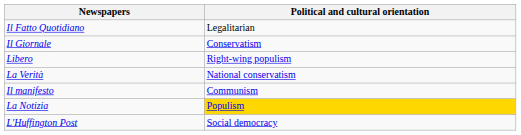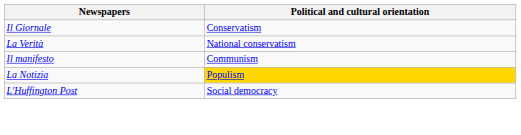 <table class="wikitable">
 <tr>
 <th width=18%>Newspapers</th>
 <th width=28%>Political and cultural orientation</th>
 </tr>
 <tr>
-<td><em><a href='#'>Il Fatto Quotidiano</a></em></td>
-<td>Legalitarian</td>
-</tr>
-<tr>
 <td><em><a href='#'>Il Giornale</a></em></td>
 <td><a href='#'>Conservatism</a></td>
-</tr>
-<tr>
-<td><em><a href='#'>Libero</a></em></td>
-<td><a href='#'>Right-wing populism</a></td>
 </tr>
 <tr>
 <td><em><a href='#'>La Verità</a></em> </td>
 <td><a href='#'>National conservatism</a></td>
 </tr>
 <tr>
 <td><em><a href='#'>Il manifesto</a></em></td>
 <td><a href='#'>Communism</a></td>
 </tr>
 <tr>
 <td><em><a href='#'>La Notizia</a></em> </td>
 <td style="background: gold;"><a href='#'>Populism</a></td>
 </tr>
 <tr>
 <td><em><a href='#'>L'Huffington Post</a></em></td>
 <td><a href='#'>Social democracy</a></td>
 </tr>
 </table>
